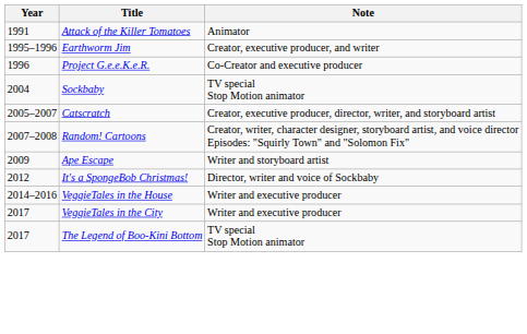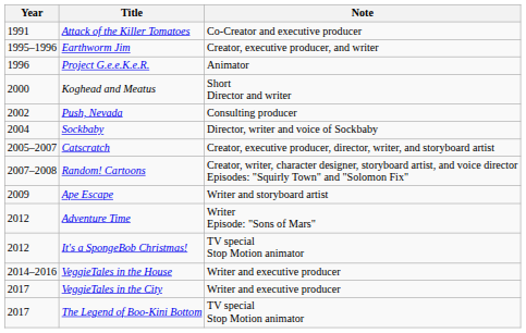 <table class="wikitable sortable">
 <tr>
 <th>Year</th>
 <th>Title</th>
 <th>Note</th>
 </tr>
 <tr>
 <td>1991</td>
 <td><em><a href='#'>Attack of the Killer Tomatoes</a></em></td>
-<td>Animator</td>
+<td>Co-Creator and executive producer</td>
 </tr>
 <tr>
 <td>1995–1996</td>
 <td><em><a href='#'>Earthworm Jim</a></em></td>
 <td>Creator, executive producer, and writer</td>
 </tr>
 <tr>
 <td>1996</td>
 <td><em><a href='#'>Project G.e.e.K.e.R.</a></em></td>
-<td>Co-Creator and executive producer</td>
+<td>Animator</td>
+</tr>
+<tr>
+<td>2000</td>
+<td><em>Koghead and Meatus</em></td>
+<td>Short<br>Director and writer</td>
+</tr>
+<tr>
+<td>2002</td>
+<td><em><a href='#'>Push, Nevada</a></em></td>
+<td>Consulting producer</td>
 </tr>
 <tr>
 <td>2004</td>
 <td><em><a href='#'>Sockbaby</a></em></td>
-<td>TV special<br>Stop Motion animator</td>
+<td>Director, writer and voice of Sockbaby</td>
 </tr>
 <tr>
 <td>2005–2007</td>
 <td><em><a href='#'>Catscratch</a></em></td>
 <td>Creator, executive producer, director, writer, and storyboard artist</td>
 </tr>
 <tr>
 <td>2007–2008</td>
 <td><em><a href='#'>Random! Cartoons</a></em></td>
 <td>Creator, writer, character designer, storyboard artist, and voice director<br>Episodes: "Squirly Town" and "Solomon Fix"</td>
 </tr>
 <tr>
 <td>2009</td>
 <td><em><a href='#'>Ape Escape</a></em></td>
 <td>Writer and storyboard artist</td>
 </tr>
 <tr>
 <td>2012</td>
+<td><em><a href='#'>Adventure Time</a></em></td>
+<td>Writer<br>Episode: "Sons of Mars"</td>
+</tr>
+<tr>
+<td>2012</td>
 <td><em><a href='#'>It's a SpongeBob Christmas!</a></em></td>
-<td>Director, writer and voice of Sockbaby</td>
+<td>TV special<br>Stop Motion animator</td>
 </tr>
 <tr>
 <td>2014–2016</td>
 <td><em><a href='#'>VeggieTales in the House</a></em></td>
 <td>Writer and executive producer</td>
 </tr>
 <tr>
 <td>2017</td>
 <td><em><a href='#'>VeggieTales in the City</a></em></td>
 <td>Writer and executive producer</td>
 </tr>
 <tr>
 <td>2017</td>
 <td><em><a href='#'>The Legend of Boo-Kini Bottom</a></em></td>
 <td>TV special<br>Stop Motion animator</td>
 </tr>
 </table>
